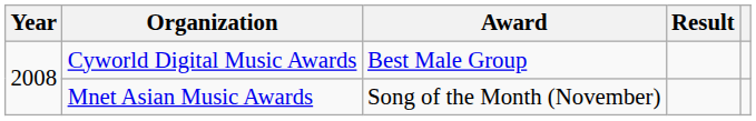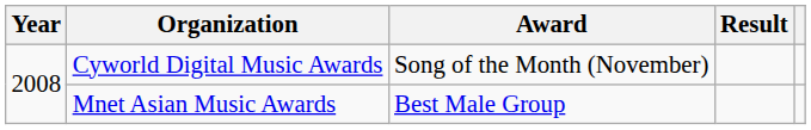 <table class="wikitable plainrowheaders">
 <tr>
 <th scope="col">Year</th>
 <th scope="col">Organization</th>
 <th scope="col">Award</th>
 <th scope="col">Result</th>
 <th class="unsortable"></th>
 </tr>
 <tr>
 <td rowspan="2">2008</td>
 <td><a href='#'>Cyworld Digital Music Awards</a></td>
-<td><a href='#'>Best Male Group</a></td>
+<td>Song of the Month (November)</td>
 <td></td>
 <td align="center"></td>
 </tr>
 <tr>
 <td><a href='#'>Mnet Asian Music Awards</a></td>
-<td>Song of the Month (November)</td>
+<td><a href='#'>Best Male Group</a></td>
 <td></td>
 <td align="center"></td>
 </tr>
 </table>
